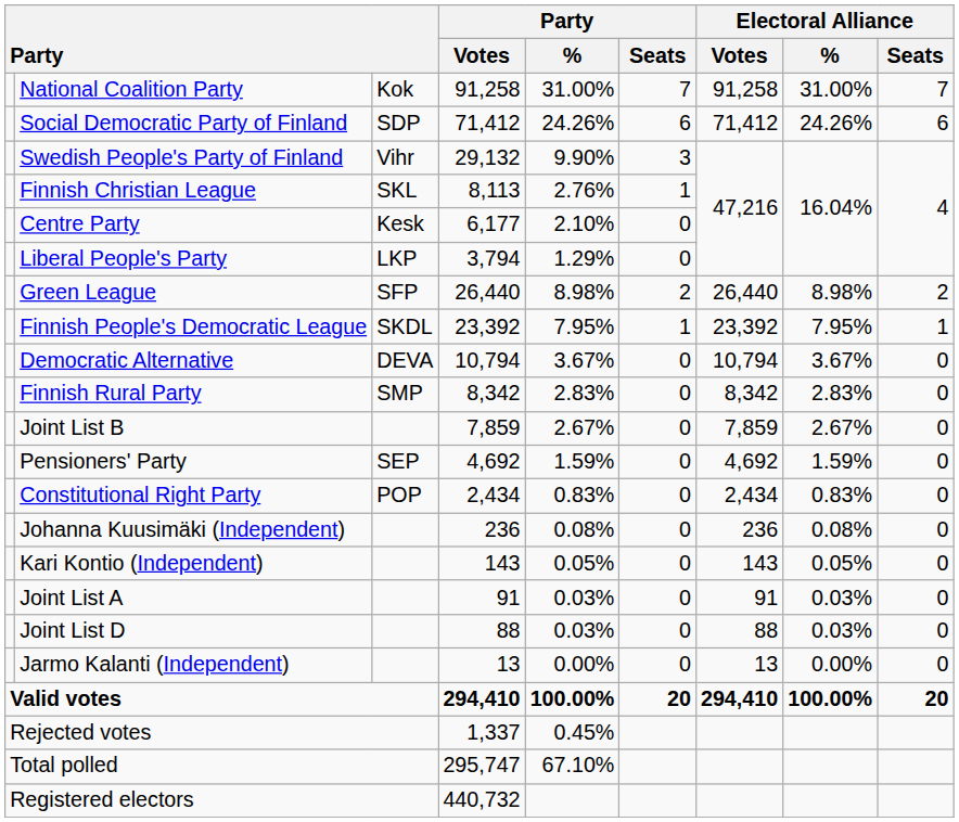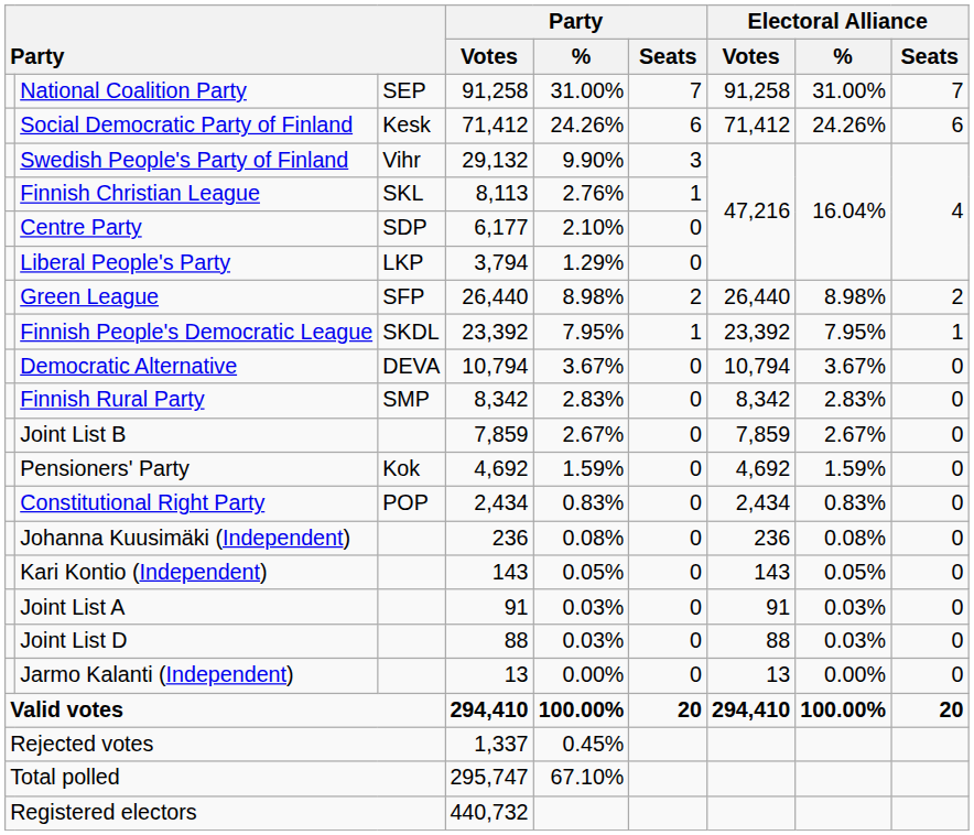 <table class="wikitable" border="1" style="text-align:right;">
 <tr>
 <th style="text-align:left;" valign=bottom rowspan=2 colspan=3>Party</th>
 <th colspan=3>Party</th>
 <th colspan=3>Electoral Alliance</th>
 </tr>
 <tr>
 <th align=center valign=bottom width="50">Votes</th>
 <th align=center valign=bottom width="50">%</th>
 <th align=center valign=bottom width="50">Seats</th>
 <th align=center valign=bottom width="50">Votes</th>
 <th align=center valign=bottom width="50">%</th>
 <th align=center valign=bottom width="50">Seats</th>
 </tr>
 <tr>
 <td></td>
 <td align=left><a href='#'>National Coalition Party</a></td>
-<td align=left>Kok</td>
+<td align=left>SEP</td>
 <td>91,258</td>
 <td>31.00%</td>
 <td>7</td>
 <td>91,258</td>
 <td>31.00%</td>
 <td>7</td>
 </tr>
 <tr>
 <td></td>
 <td align=left style="white-space: nowrap;"><a href='#'>Social Democratic Party of Finland</a></td>
-<td align=left>SDP</td>
+<td align=left>Kesk</td>
 <td>71,412</td>
 <td>24.26%</td>
 <td>6</td>
 <td>71,412</td>
 <td>24.26%</td>
 <td>6</td>
 </tr>
 <tr>
 <td></td>
 <td align=left><a href='#'>Swedish People's Party of Finland</a></td>
 <td align=left>Vihr</td>
 <td>29,132</td>
 <td>9.90%</td>
 <td>3</td>
 <td rowspan=4>47,216</td>
 <td rowspan=4>16.04%</td>
 <td rowspan=4>4</td>
 </tr>
 <tr>
 <td></td>
 <td align=left><a href='#'>Finnish Christian League</a></td>
 <td align=left>SKL</td>
 <td>8,113</td>
 <td>2.76%</td>
 <td>1</td>
 </tr>
 <tr>
 <td></td>
 <td align=left><a href='#'>Centre Party</a></td>
-<td align=left>Kesk</td>
+<td align=left>SDP</td>
 <td>6,177</td>
 <td>2.10%</td>
 <td>0</td>
 </tr>
 <tr>
 <td></td>
 <td align=left><a href='#'>Liberal People's Party</a></td>
 <td align=left>LKP</td>
 <td>3,794</td>
 <td>1.29%</td>
 <td>0</td>
 </tr>
 <tr>
 <td></td>
 <td align=left><a href='#'>Green League</a></td>
 <td align=left>SFP</td>
 <td>26,440</td>
 <td>8.98%</td>
 <td>2</td>
 <td>26,440</td>
 <td>8.98%</td>
 <td>2</td>
 </tr>
 <tr>
 <td></td>
 <td align=left><a href='#'>Finnish People's Democratic League</a></td>
 <td align=left>SKDL</td>
 <td>23,392</td>
 <td>7.95%</td>
 <td>1</td>
 <td>23,392</td>
 <td>7.95%</td>
 <td>1</td>
 </tr>
 <tr>
 <td></td>
 <td align=left><a href='#'>Democratic Alternative</a></td>
 <td align=left>DEVA</td>
 <td>10,794</td>
 <td>3.67%</td>
 <td>0</td>
 <td>10,794</td>
 <td>3.67%</td>
 <td>0</td>
 </tr>
 <tr>
 <td></td>
 <td align=left><a href='#'>Finnish Rural Party</a></td>
 <td align=left>SMP</td>
 <td>8,342</td>
 <td>2.83%</td>
 <td>0</td>
 <td>8,342</td>
 <td>2.83%</td>
 <td>0</td>
 </tr>
 <tr>
 <td></td>
 <td align=left>Joint List B</td>
 <td align=left></td>
 <td>7,859</td>
 <td>2.67%</td>
 <td>0</td>
 <td>7,859</td>
 <td>2.67%</td>
 <td>0</td>
 </tr>
 <tr>
 <td></td>
 <td align=left>Pensioners' Party</td>
-<td align=left>SEP</td>
+<td align=left>Kok</td>
 <td>4,692</td>
 <td>1.59%</td>
 <td>0</td>
 <td>4,692</td>
 <td>1.59%</td>
 <td>0</td>
 </tr>
 <tr>
 <td></td>
 <td align=left><a href='#'>Constitutional Right Party</a></td>
 <td align=left>POP</td>
 <td>2,434</td>
 <td>0.83%</td>
 <td>0</td>
 <td>2,434</td>
 <td>0.83%</td>
 <td>0</td>
 </tr>
 <tr>
 <td></td>
 <td align=left>Johanna Kuusimäki (<a href='#'>Independent</a>)</td>
 <td align=left></td>
 <td>236</td>
 <td>0.08%</td>
 <td>0</td>
 <td>236</td>
 <td>0.08%</td>
 <td>0</td>
 </tr>
 <tr>
 <td></td>
 <td align=left>Kari Kontio (<a href='#'>Independent</a>)</td>
 <td align=left></td>
 <td>143</td>
 <td>0.05%</td>
 <td>0</td>
 <td>143</td>
 <td>0.05%</td>
 <td>0</td>
 </tr>
 <tr>
 <td></td>
 <td align=left>Joint List A</td>
 <td align=left></td>
 <td>91</td>
 <td>0.03%</td>
 <td>0</td>
 <td>91</td>
 <td>0.03%</td>
 <td>0</td>
 </tr>
 <tr>
 <td></td>
 <td align=left>Joint List D</td>
 <td align=left></td>
 <td>88</td>
 <td>0.03%</td>
 <td>0</td>
 <td>88</td>
 <td>0.03%</td>
 <td>0</td>
 </tr>
 <tr>
 <td></td>
 <td align=left>Jarmo Kalanti (<a href='#'>Independent</a>)</td>
 <td align=left></td>
 <td>13</td>
 <td>0.00%</td>
 <td>0</td>
 <td>13</td>
 <td>0.00%</td>
 <td>0</td>
 </tr>
 <tr style="font-weight:bold">
 <td align=left colspan=3>Valid votes</td>
 <td>294,410</td>
 <td>100.00%</td>
 <td>20</td>
 <td>294,410</td>
 <td>100.00%</td>
 <td>20</td>
 </tr>
 <tr>
 <td align=left colspan=3>Rejected votes</td>
 <td>1,337</td>
 <td>0.45%</td>
 <td></td>
 <td></td>
 <td></td>
 <td></td>
 </tr>
 <tr>
 <td align=left colspan=3>Total polled</td>
 <td>295,747</td>
 <td>67.10%</td>
 <td></td>
 <td></td>
 <td></td>
 <td></td>
 </tr>
 <tr>
 <td align=left colspan=3>Registered electors</td>
 <td>440,732</td>
 <td></td>
 <td></td>
 <td></td>
 <td></td>
 <td></td>
 </tr>
 </table>
